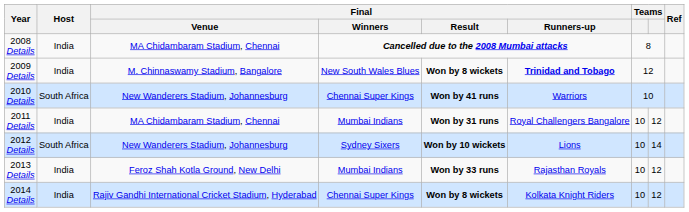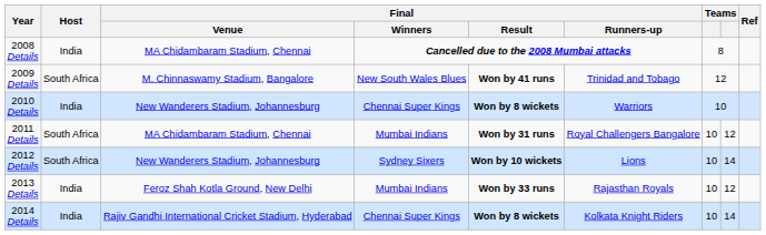 <table class="wikitable" style="font-size:90%; text-align: center">
 <tr>
 <th rowspan=2>Year</th>
 <th rowspan=2>Host</th>
 <th colspan=4>Final</th>
 <th colspan=2>Teams</th>
 <th rowspan=2>Ref</th>
 </tr>
 <tr>
 <th>Venue</th>
 <th>Winners</th>
 <th>Result</th>
 <th>Runners-up</th>
 <th></th>
 <th></th>
 </tr>
 <tr>
 <td>2008<br><em><a href='#'>Details</a></em></td>
 <td>India</td>
 <td><a href='#'>MA Chidambaram Stadium</a>, <a href='#'>Chennai</a></td>
 <td colspan=3><strong><em>Cancelled due to the <a href='#'>2008 Mumbai attacks</a></em></strong></td>
 <td colspan=2>8</td>
 <td></td>
 </tr>
 <tr>
 <td>2009<br><em><a href='#'>Details</a></em></td>
-<td>India</td>
+<td>South Africa</td>
 <td><a href='#'>M. Chinnaswamy Stadium</a>, <a href='#'>Bangalore</a></td>
 <td><a href='#'>New South Wales Blues</a><br></td>
-<td><strong>Won by 8 wickets</strong><br></td>
-<td><strong><a href='#'>Trinidad and Tobago</a><br></strong></td>
+<td><strong>Won by 41 runs</strong><br></td>
+<td><a href='#'>Trinidad and Tobago</a><br></td>
 <td colspan=2>12</td>
 <td></td>
 </tr>
 <tr style="background: #D0E6FF">
 <td>2010<br><em><a href='#'>Details</a></em></td>
-<td>South Africa</td>
+<td>India</td>
 <td><a href='#'>New Wanderers Stadium</a>, <a href='#'>Johannesburg</a></td>
 <td><a href='#'>Chennai Super Kings</a><br></td>
-<td><strong>Won by 41 runs</strong><br></td>
+<td><strong>Won by 8 wickets</strong><br></td>
 <td><a href='#'>Warriors</a><br></td>
 <td colspan=2>10</td>
 <td></td>
 </tr>
 <tr>
 <td>2011<br><em><a href='#'>Details</a></em></td>
-<td>India</td>
+<td>South Africa</td>
 <td><a href='#'>MA Chidambaram Stadium</a>, <a href='#'>Chennai</a></td>
 <td><a href='#'>Mumbai Indians</a><br></td>
 <td><strong>Won by 31 runs</strong><br></td>
 <td><a href='#'>Royal Challengers Bangalore</a><br></td>
 <td>10</td>
 <td>12</td>
 <td></td>
 </tr>
 <tr style="background: #D0E6FF">
 <td>2012<br><em><a href='#'>Details</a></em></td>
 <td>South Africa</td>
 <td><a href='#'>New Wanderers Stadium</a>, <a href='#'>Johannesburg</a></td>
 <td><a href='#'>Sydney Sixers</a><br></td>
 <td><strong>Won by 10 wickets</strong><br></td>
 <td><a href='#'>Lions</a><br></td>
 <td>10</td>
 <td>14</td>
 <td></td>
 </tr>
 <tr>
 <td>2013<br><em><a href='#'>Details</a></em></td>
 <td>India</td>
 <td><a href='#'>Feroz Shah Kotla Ground</a>, <a href='#'>New Delhi</a></td>
 <td><a href='#'>Mumbai Indians</a><br></td>
 <td><strong>Won by 33 runs</strong><br></td>
 <td><a href='#'>Rajasthan Royals</a><br></td>
 <td>10</td>
 <td>12</td>
 <td></td>
 </tr>
 <tr style="background: #D0E6FF">
 <td>2014<br><em><a href='#'>Details</a></em></td>
 <td>India</td>
 <td><a href='#'>Rajiv Gandhi International Cricket Stadium</a>, <a href='#'>Hyderabad</a></td>
 <td><a href='#'>Chennai Super Kings</a><br></td>
 <td><strong>Won by 8 wickets</strong><br></td>
 <td><a href='#'>Kolkata Knight Riders</a><br></td>
 <td>10</td>
-<td>12</td>
+<td>14</td>
 <td></td>
 </tr>
 </table>
